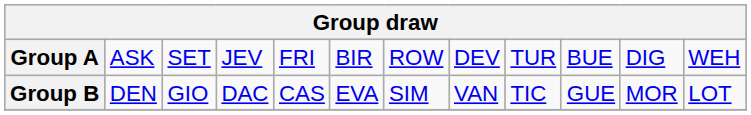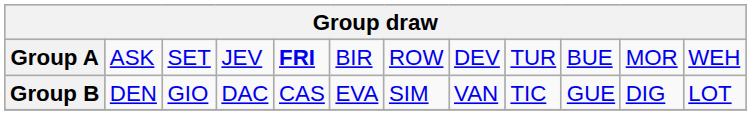 <table class="wikitable" style="text-align:center; font-size:85%">
 <tr>
 <th colspan="12">Group draw</th>
 </tr>
 <tr>
 <th>Group A</th>
 <td align="left"> <a href='#'>ASK</a></td>
 <td align="left"> <a href='#'>SET</a></td>
 <td align="left"> <a href='#'>JEV</a></td>
-<td align="left"> <a href='#'>FRI</a></td>
+<td align="left"><strong> <a href='#'>FRI</a></strong></td>
 <td align="left"> <a href='#'>BIR</a></td>
 <td align="left"> <a href='#'>ROW</a></td>
 <td align="left"> <a href='#'>DEV</a></td>
 <td align="left"> <a href='#'>TUR</a></td>
 <td align="left"> <a href='#'>BUE</a></td>
-<td align="left"> <a href='#'>DIG</a></td>
+<td align="left"> <a href='#'>MOR</a></td>
 <td align="left"> <a href='#'>WEH</a></td>
 </tr>
 <tr>
 <th>Group B</th>
 <td align="left"> <a href='#'>DEN</a></td>
 <td align="left"> <a href='#'>GIO</a></td>
 <td align="left"> <a href='#'>DAC</a></td>
 <td align="left"> <a href='#'>CAS</a></td>
 <td align="left"> <a href='#'>EVA</a></td>
 <td align="left"> <a href='#'>SIM</a></td>
 <td align="left"> <a href='#'>VAN</a></td>
 <td align="left"> <a href='#'>TIC</a></td>
 <td align="left"> <a href='#'>GUE</a></td>
-<td align="left"> <a href='#'>MOR</a></td>
+<td align="left"> <a href='#'>DIG</a></td>
 <td align="left"> <a href='#'>LOT</a></td>
 </tr>
 <tr>
 </tr>
 </table>
